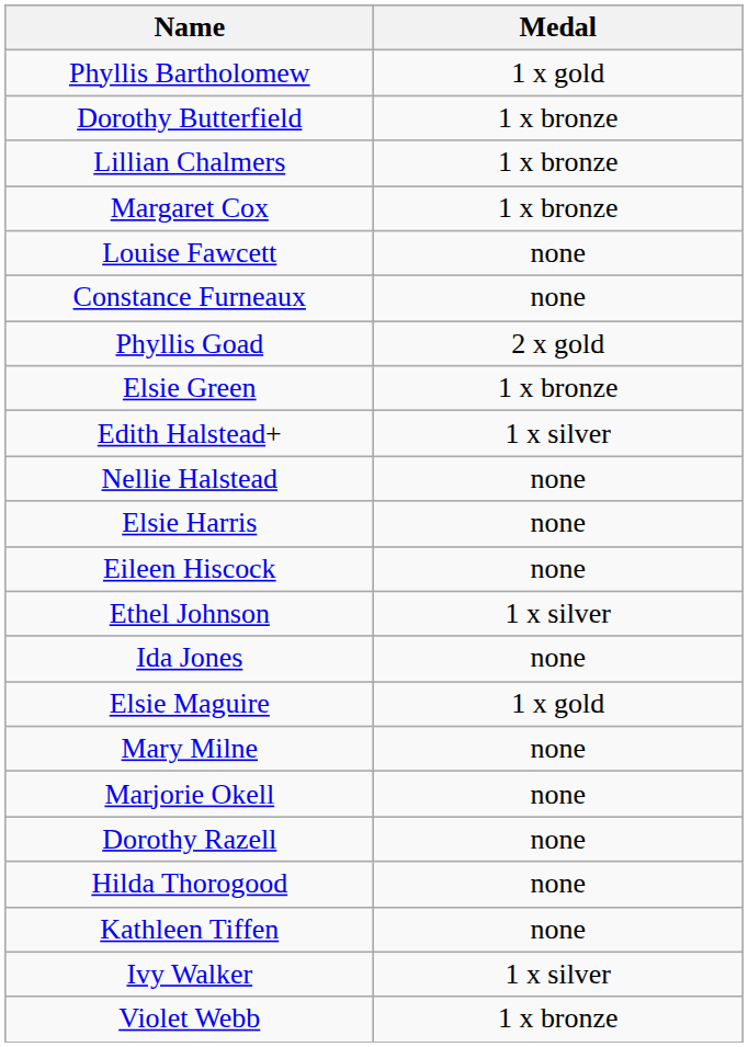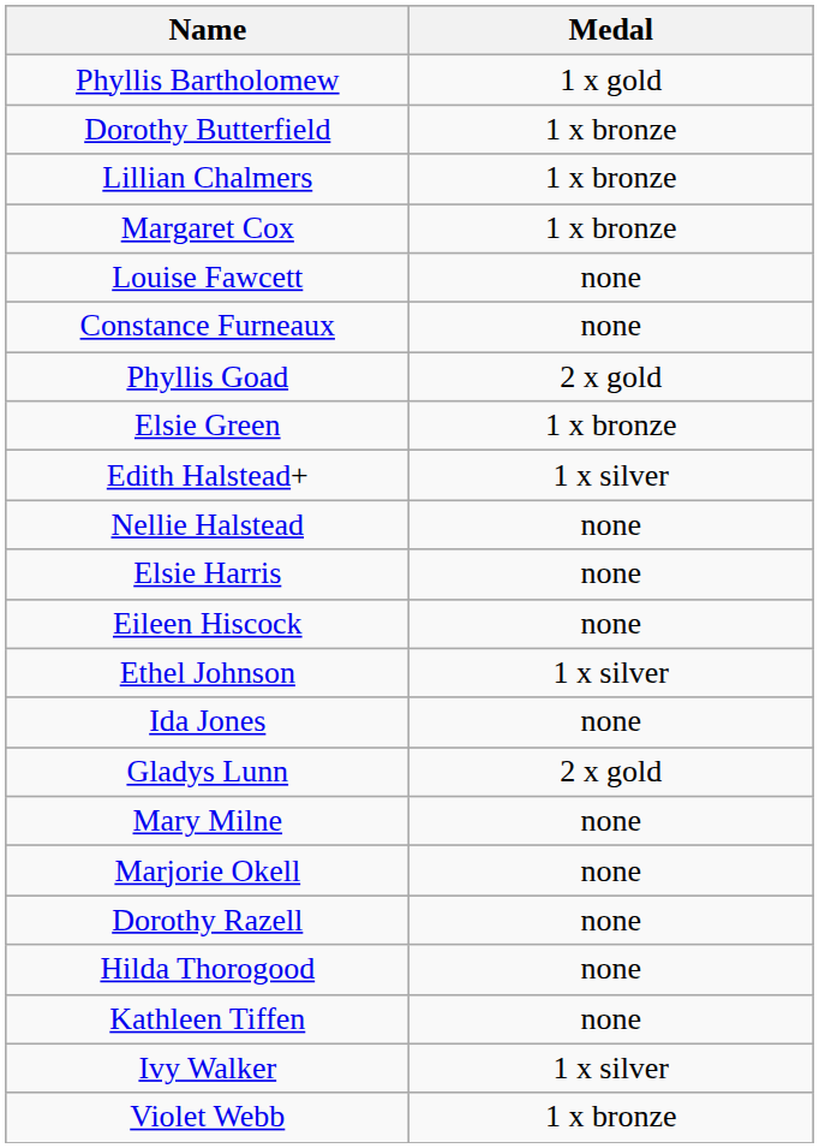 <table class="wikitable" style="text-align: center">
 <tr>
 <th width=200>Name</th>
 <th width=200>Medal</th>
 </tr>
 <tr>
 <td><a href='#'>Phyllis Bartholomew</a></td>
 <td>1 x gold</td>
 </tr>
 <tr>
 <td><a href='#'>Dorothy Butterfield</a></td>
 <td>1 x bronze</td>
 </tr>
 <tr>
 <td><a href='#'>Lillian Chalmers</a></td>
 <td>1 x bronze</td>
 </tr>
 <tr>
 <td><a href='#'>Margaret Cox</a></td>
 <td>1 x bronze</td>
 </tr>
 <tr>
 <td><a href='#'>Louise Fawcett</a></td>
 <td>none</td>
 </tr>
 <tr>
 <td><a href='#'>Constance Furneaux</a></td>
 <td>none</td>
 </tr>
 <tr>
 <td><a href='#'>Phyllis Goad</a></td>
 <td>2 x gold</td>
 </tr>
 <tr>
 <td><a href='#'>Elsie Green</a></td>
 <td>1 x bronze</td>
 </tr>
 <tr>
 <td><a href='#'>Edith Halstead</a>+</td>
 <td>1 x silver</td>
 </tr>
 <tr>
 <td><a href='#'>Nellie Halstead</a></td>
 <td>none</td>
 </tr>
 <tr>
 <td><a href='#'>Elsie Harris</a></td>
 <td>none</td>
 </tr>
 <tr>
 <td><a href='#'>Eileen Hiscock</a></td>
 <td>none</td>
 </tr>
 <tr>
 <td><a href='#'>Ethel Johnson</a></td>
 <td>1 x silver</td>
 </tr>
 <tr>
 <td><a href='#'>Ida Jones</a></td>
 <td>none</td>
 </tr>
 <tr>
-<td><a href='#'>Elsie Maguire</a></td>
-<td>1 x gold</td>
+<td><a href='#'>Gladys Lunn</a></td>
+<td>2 x gold</td>
 </tr>
 <tr>
 <td><a href='#'>Mary Milne</a></td>
 <td>none</td>
 </tr>
 <tr>
 <td><a href='#'>Marjorie Okell</a></td>
 <td>none</td>
 </tr>
 <tr>
 <td><a href='#'>Dorothy Razell</a></td>
 <td>none</td>
 </tr>
 <tr>
 <td><a href='#'>Hilda Thorogood</a></td>
 <td>none</td>
 </tr>
 <tr>
 <td><a href='#'>Kathleen Tiffen</a></td>
 <td>none</td>
 </tr>
 <tr>
 <td><a href='#'>Ivy Walker</a></td>
 <td>1 x silver</td>
 </tr>
 <tr>
 <td><a href='#'>Violet Webb</a></td>
 <td>1 x bronze</td>
 </tr>
 </table>
